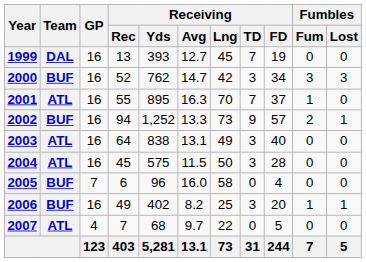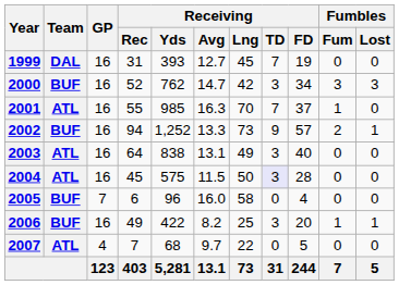 <table class="wikitable" style="text-align: center;">
 <tr>
 <th rowspan="2">Year</th>
 <th rowspan="2">Team</th>
 <th rowspan="2">GP</th>
 <th colspan="6">Receiving</th>
 <th colspan="2">Fumbles</th>
 </tr>
 <tr>
 <th>Rec</th>
 <th>Yds</th>
 <th>Avg</th>
 <th>Lng</th>
 <th>TD</th>
 <th>FD</th>
 <th>Fum</th>
 <th>Lost</th>
 </tr>
 <tr>
 <th><a href='#'>1999</a></th>
 <th><a href='#'>DAL</a></th>
 <td>16</td>
-<td>13</td>
+<td>31</td>
 <td>393</td>
 <td>12.7</td>
 <td>45</td>
 <td>7</td>
 <td>19</td>
 <td>0</td>
 <td>0</td>
 </tr>
 <tr>
 <th><a href='#'>2000</a></th>
 <th><a href='#'>BUF</a></th>
 <td>16</td>
 <td>52</td>
 <td>762</td>
 <td>14.7</td>
 <td>42</td>
 <td>3</td>
 <td>34</td>
 <td>3</td>
 <td>3</td>
 </tr>
 <tr>
 <th><a href='#'>2001</a></th>
 <th><a href='#'>ATL</a></th>
 <td>16</td>
 <td>55</td>
-<td>895</td>
+<td>985</td>
 <td>16.3</td>
 <td>70</td>
 <td>7</td>
 <td>37</td>
 <td>1</td>
 <td>0</td>
 </tr>
 <tr>
 <th><a href='#'>2002</a></th>
 <th><a href='#'>BUF</a></th>
 <td>16</td>
 <td>94</td>
 <td>1,252</td>
 <td>13.3</td>
 <td>73</td>
 <td>9</td>
 <td>57</td>
 <td>2</td>
 <td>1</td>
 </tr>
 <tr>
 <th><a href='#'>2003</a></th>
 <th><a href='#'>ATL</a></th>
 <td>16</td>
 <td>64</td>
 <td>838</td>
 <td>13.1</td>
 <td>49</td>
 <td>3</td>
 <td>40</td>
 <td>0</td>
 <td>0</td>
 </tr>
 <tr>
 <th><a href='#'>2004</a></th>
 <th><a href='#'>ATL</a></th>
 <td>16</td>
 <td>45</td>
 <td>575</td>
 <td>11.5</td>
 <td>50</td>
-<td>3</td>
+<td style="background: lavender;">3</td>
 <td>28</td>
 <td>0</td>
 <td>0</td>
 </tr>
 <tr>
 <th><a href='#'>2005</a></th>
 <th><a href='#'>BUF</a></th>
 <td>7</td>
 <td>6</td>
 <td>96</td>
 <td>16.0</td>
 <td>58</td>
 <td>0</td>
 <td>4</td>
 <td>0</td>
 <td>0</td>
 </tr>
 <tr>
 <th><a href='#'>2006</a></th>
 <th><a href='#'>BUF</a></th>
 <td>16</td>
 <td>49</td>
-<td>402</td>
+<td>422</td>
 <td>8.2</td>
 <td>25</td>
 <td>3</td>
 <td>20</td>
 <td>1</td>
 <td>1</td>
 </tr>
 <tr>
 <th><a href='#'>2007</a></th>
 <th><a href='#'>ATL</a></th>
 <td>4</td>
 <td>7</td>
 <td>68</td>
 <td>9.7</td>
 <td>22</td>
 <td>0</td>
 <td>5</td>
 <td>0</td>
 <td>0</td>
 </tr>
 <tr>
 <th colspan="2"></th>
 <th>123</th>
 <th>403</th>
 <th>5,281</th>
 <th>13.1</th>
 <th>73</th>
 <th>31</th>
 <th>244</th>
 <th>7</th>
 <th>5</th>
 </tr>
 </table>
